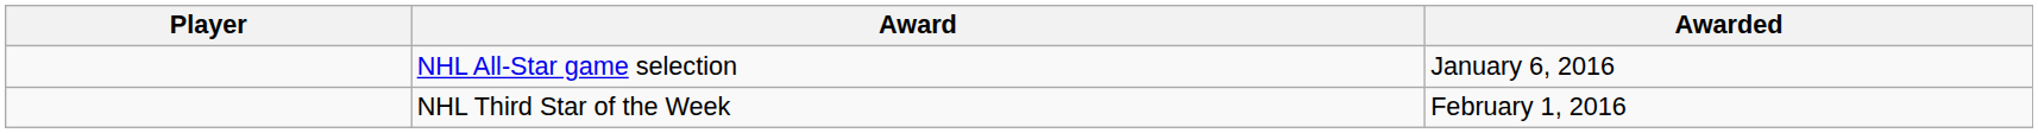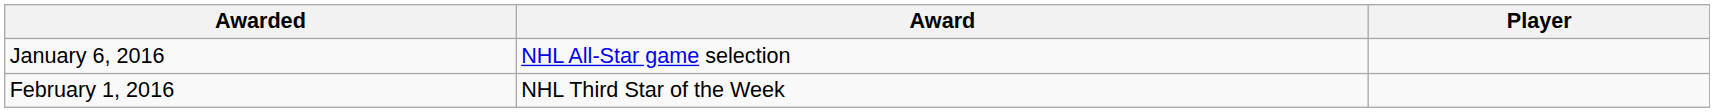 <table class="wikitable sortable" style="width:100%;">
 <tr>
+<th style="width:30%;" data-sort-type="date">Awarded</th>
+<th style="width:50%;">Award</th>
 <th style="width:20%;">Player</th>
-<th style="width:50%;">Award</th>
-<th style="width:30%;" data-sort-type="date">Awarded</th>
 </tr>
 <tr>
+<td>January 6, 2016</td>
+<td><a href='#'>NHL All-Star game</a> selection</td>
 <td></td>
-<td><a href='#'>NHL All-Star game</a> selection</td>
-<td>January 6, 2016</td>
 </tr>
 <tr>
+<td>February 1, 2016</td>
+<td>NHL Third Star of the Week</td>
 <td></td>
-<td>NHL Third Star of the Week</td>
-<td>February 1, 2016</td>
 </tr>
 </table>
